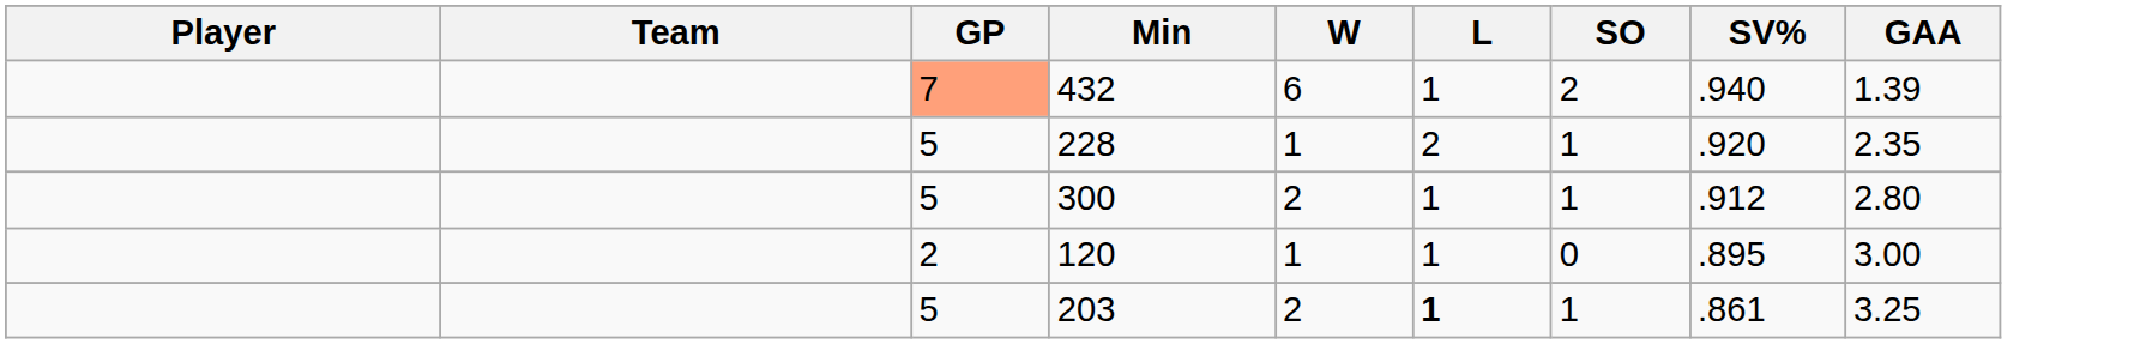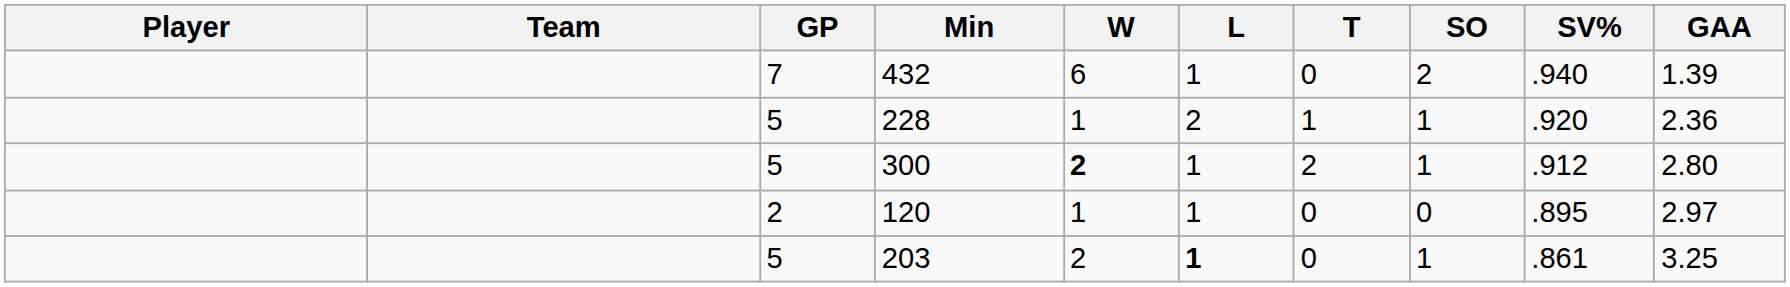 <table class="wikitable sortable">
 <tr>
 <th style="width: 12em;">Player</th>
 <th style="width: 13em;">Team</th>
 <th style="width: 3.5em;">GP</th>
 <th style="width: 6em;">Min</th>
 <th style="width: 3.5em;">W</th>
 <th style="width: 3.5em;">L</th>
+<th style="width: 3.5em;">T</th>
 <th style="width: 3.5em;">SO</th>
 <th style="width: 4em;">SV%</th>
 <th style="width: 4em;">GAA</th>
 </tr>
 <tr>
 <td></td>
 <td></td>
-<td style="background: lightsalmon;">7</td>
+<td>7</td>
 <td>432</td>
 <td>6</td>
 <td>1</td>
+<td>0</td>
 <td>2</td>
 <td>.940</td>
 <td>1.39</td>
 </tr>
 <tr>
 <td></td>
 <td></td>
 <td>5</td>
 <td>228</td>
 <td>1</td>
 <td>2</td>
 <td>1</td>
+<td>1</td>
 <td>.920</td>
-<td>2.35</td>
+<td>2.36</td>
 </tr>
 <tr>
 <td></td>
 <td></td>
 <td>5</td>
 <td>300</td>
+<td><strong>2</strong></td>
+<td>1</td>
 <td>2</td>
-<td>1</td>
 <td>1</td>
 <td>.912</td>
 <td>2.80</td>
 </tr>
 <tr>
 <td></td>
 <td></td>
 <td>2</td>
 <td>120</td>
 <td>1</td>
 <td>1</td>
 <td>0</td>
+<td>0</td>
 <td>.895</td>
-<td>3.00</td>
+<td>2.97</td>
 </tr>
 <tr>
 <td></td>
 <td></td>
 <td>5</td>
 <td>203</td>
 <td>2</td>
 <td><strong>1</strong></td>
+<td>0</td>
 <td>1</td>
 <td>.861</td>
 <td>3.25</td>
 </tr>
 </table>
